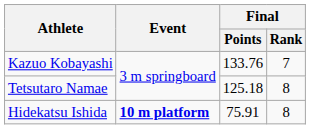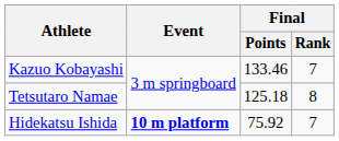 <table class="wikitable" style="font-size:90%;">
 <tr>
 <th rowspan=2>Athlete</th>
 <th rowspan=2>Event</th>
 <th colspan=2>Final</th>
 </tr>
 <tr style="font-size:95%">
 <th>Points</th>
 <th>Rank</th>
 </tr>
 <tr align=center>
 <td align=left><a href='#'>Kazuo Kobayashi</a></td>
 <td align=left rowspan=2><a href='#'>3 m springboard</a></td>
-<td>133.76</td>
+<td>133.46</td>
 <td>7</td>
 </tr>
 <tr align=center>
 <td align=left><a href='#'>Tetsutaro Namae</a></td>
 <td>125.18</td>
 <td>8</td>
 </tr>
 <tr align=center>
 <td align=left><a href='#'>Hidekatsu Ishida</a></td>
 <td align=left><strong><a href='#'>10 m platform</a></strong></td>
-<td>75.91</td>
-<td>8</td>
+<td>75.92</td>
+<td>7</td>
 </tr>
 </table>
